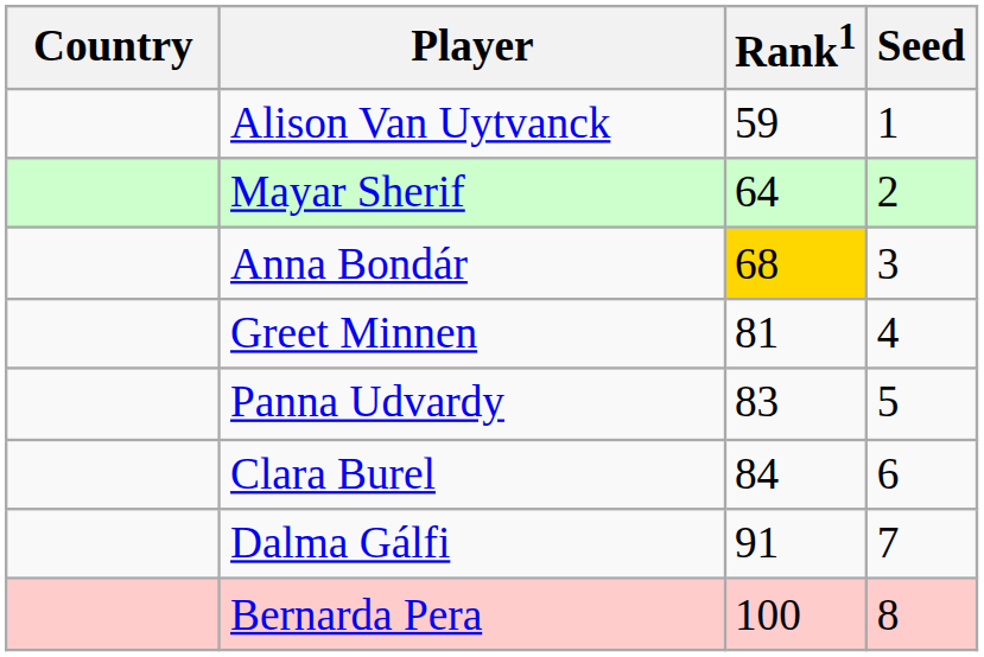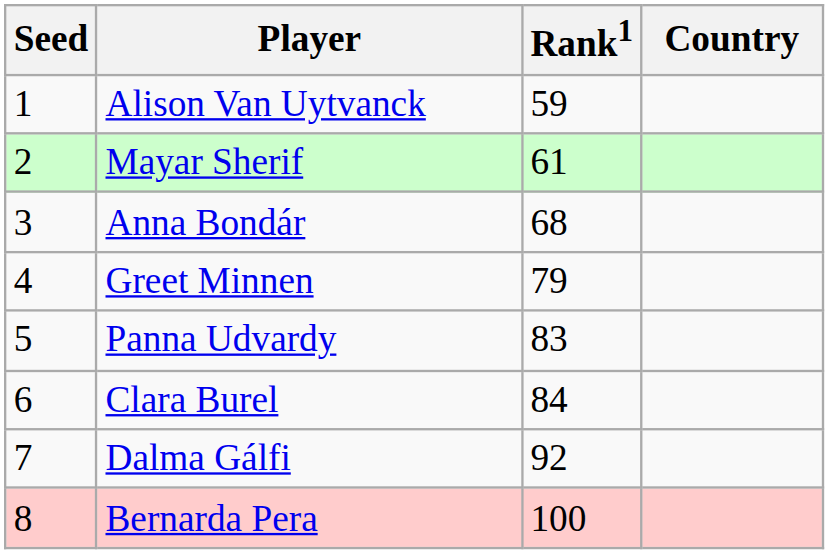 <table class="sortable wikitable">
 <tr>
-<th width="70">Country</th>
+<th>Seed</th>
 <th width="175">Player</th>
 <th>Rank<sup>1</sup></th>
-<th>Seed</th>
+<th width="70">Country</th>
 </tr>
 <tr>
-<td></td>
+<td>1</td>
 <td><a href='#'>Alison Van Uytvanck</a></td>
 <td>59</td>
-<td>1</td>
+<td></td>
 </tr>
 <tr style="background:#cfc;">
+<td>2</td>
+<td><a href='#'>Mayar Sherif</a></td>
+<td>61</td>
 <td></td>
-<td><a href='#'>Mayar Sherif</a></td>
-<td>64</td>
-<td>2</td>
 </tr>
 <tr>
+<td>3</td>
+<td><a href='#'>Anna Bondár</a></td>
+<td>68</td>
 <td></td>
-<td><a href='#'>Anna Bondár</a></td>
-<td style="background: gold;">68</td>
-<td>3</td>
 </tr>
 <tr>
+<td>4</td>
+<td><a href='#'>Greet Minnen</a></td>
+<td>79</td>
 <td></td>
-<td><a href='#'>Greet Minnen</a></td>
-<td>81</td>
-<td>4</td>
 </tr>
 <tr>
-<td></td>
+<td>5</td>
 <td><a href='#'>Panna Udvardy</a></td>
 <td>83</td>
-<td>5</td>
+<td></td>
 </tr>
 <tr>
-<td></td>
+<td>6</td>
 <td><a href='#'>Clara Burel</a></td>
 <td>84</td>
-<td>6</td>
+<td></td>
 </tr>
 <tr>
+<td>7</td>
+<td><a href='#'>Dalma Gálfi</a></td>
+<td>92</td>
 <td></td>
-<td><a href='#'>Dalma Gálfi</a></td>
-<td>91</td>
-<td>7</td>
 </tr>
 <tr style="background:#fcc;">
-<td></td>
+<td>8</td>
 <td><a href='#'>Bernarda Pera</a></td>
 <td>100</td>
-<td>8</td>
+<td></td>
 </tr>
 </table>
